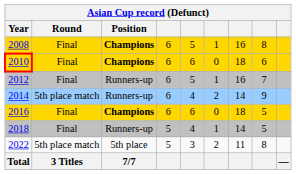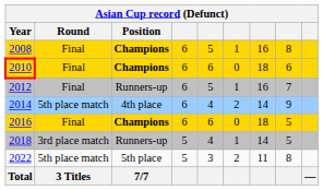 <table class="wikitable" style="text-align: center;">
 <tr>
 <th colspan=10><a href='#'>Asian Cup record</a> (Defunct)</th>
 </tr>
 <tr>
 <th>Year</th>
 <th>Round</th>
 <th>Position</th>
 <th width=30></th>
 <th width=30></th>
 <th width=30></th>
 <th width=30></th>
 <th width=30></th>
 <th></th>
 </tr>
 <tr bgcolor=gold>
 <td> <a href='#'>2008</a></td>
 <td>Final</td>
 <td><strong>Champions</strong></td>
 <td>6</td>
 <td>5</td>
 <td>1</td>
 <td>16</td>
 <td>8</td>
 <td></td>
 </tr>
 <tr bgcolor=gold>
 <td style="border: 3px solid red"> <a href='#'>2010</a></td>
 <td>Final</td>
 <td><strong>Champions</strong></td>
 <td>6</td>
 <td>6</td>
 <td>0</td>
 <td>18</td>
 <td>6</td>
 <td></td>
 </tr>
 <tr bgcolor=silver>
 <td> <a href='#'>2012</a></td>
 <td>Final</td>
 <td>Runners-up</td>
 <td>6</td>
 <td>5</td>
 <td>1</td>
 <td>16</td>
 <td>7</td>
 <td></td>
 </tr>
 <tr bgcolor=#9acdff>
 <td> <a href='#'>2014</a></td>
 <td>5th place match</td>
-<td>Runners-up</td>
+<td>4th place</td>
 <td>6</td>
 <td>4</td>
 <td>2</td>
 <td>14</td>
 <td>9</td>
 <td></td>
 </tr>
 <tr bgcolor=gold>
 <td> <a href='#'>2016</a></td>
 <td>Final</td>
 <td><strong>Champions</strong></td>
 <td>6</td>
 <td>6</td>
 <td>0</td>
 <td>18</td>
 <td>5</td>
 <td></td>
 </tr>
 <tr bgcolor=Silver>
 <td> <a href='#'>2018</a></td>
-<td>Final</td>
+<td>3rd place match</td>
 <td>Runners-up</td>
 <td>5</td>
 <td>4</td>
 <td>1</td>
 <td>14</td>
 <td>5</td>
 <td></td>
 </tr>
 <tr>
 <td> <a href='#'>2022</a></td>
 <td>5th place match</td>
 <td>5th place</td>
 <td>5</td>
 <td>3</td>
 <td>2</td>
 <td>11</td>
 <td>8</td>
 <td></td>
 </tr>
 <tr>
 <th>Total</th>
 <th>3 Titles</th>
 <th>7/7</th>
 <th></th>
 <th></th>
 <th></th>
 <th></th>
 <th></th>
 <th>—</th>
 </tr>
 </table>
